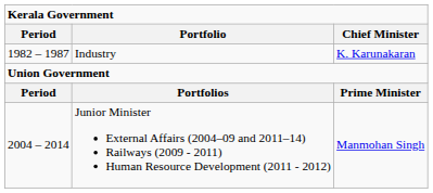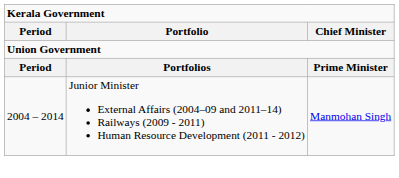 <table class="wikitable">
 <tr>
 <td colspan="3"><strong>Kerala Government</strong></td>
 </tr>
 <tr>
 <th>Period</th>
 <th>Portfolio</th>
 <th>Chief Minister</th>
-</tr>
-<tr>
-<td>1982 – 1987</td>
-<td>Industry</td>
-<td><a href='#'>K. Karunakaran</a></td>
 </tr>
 <tr>
 <td colspan="3"><strong>Union Government</strong></td>
 </tr>
 <tr>
 <th>Period</th>
 <th>Portfolios</th>
 <th>Prime Minister</th>
 </tr>
 <tr>
 <td>2004 – 2014</td>
 <td>Junior Minister<br><ul><li>External Affairs (2004–09 and 2011–14)</li><li>Railways (2009 - 2011)</li><li>Human Resource Development (2011 - 2012)</li></ul></td>
 <td><a href='#'>Manmohan Singh</a></td>
 </tr>
 </table>
